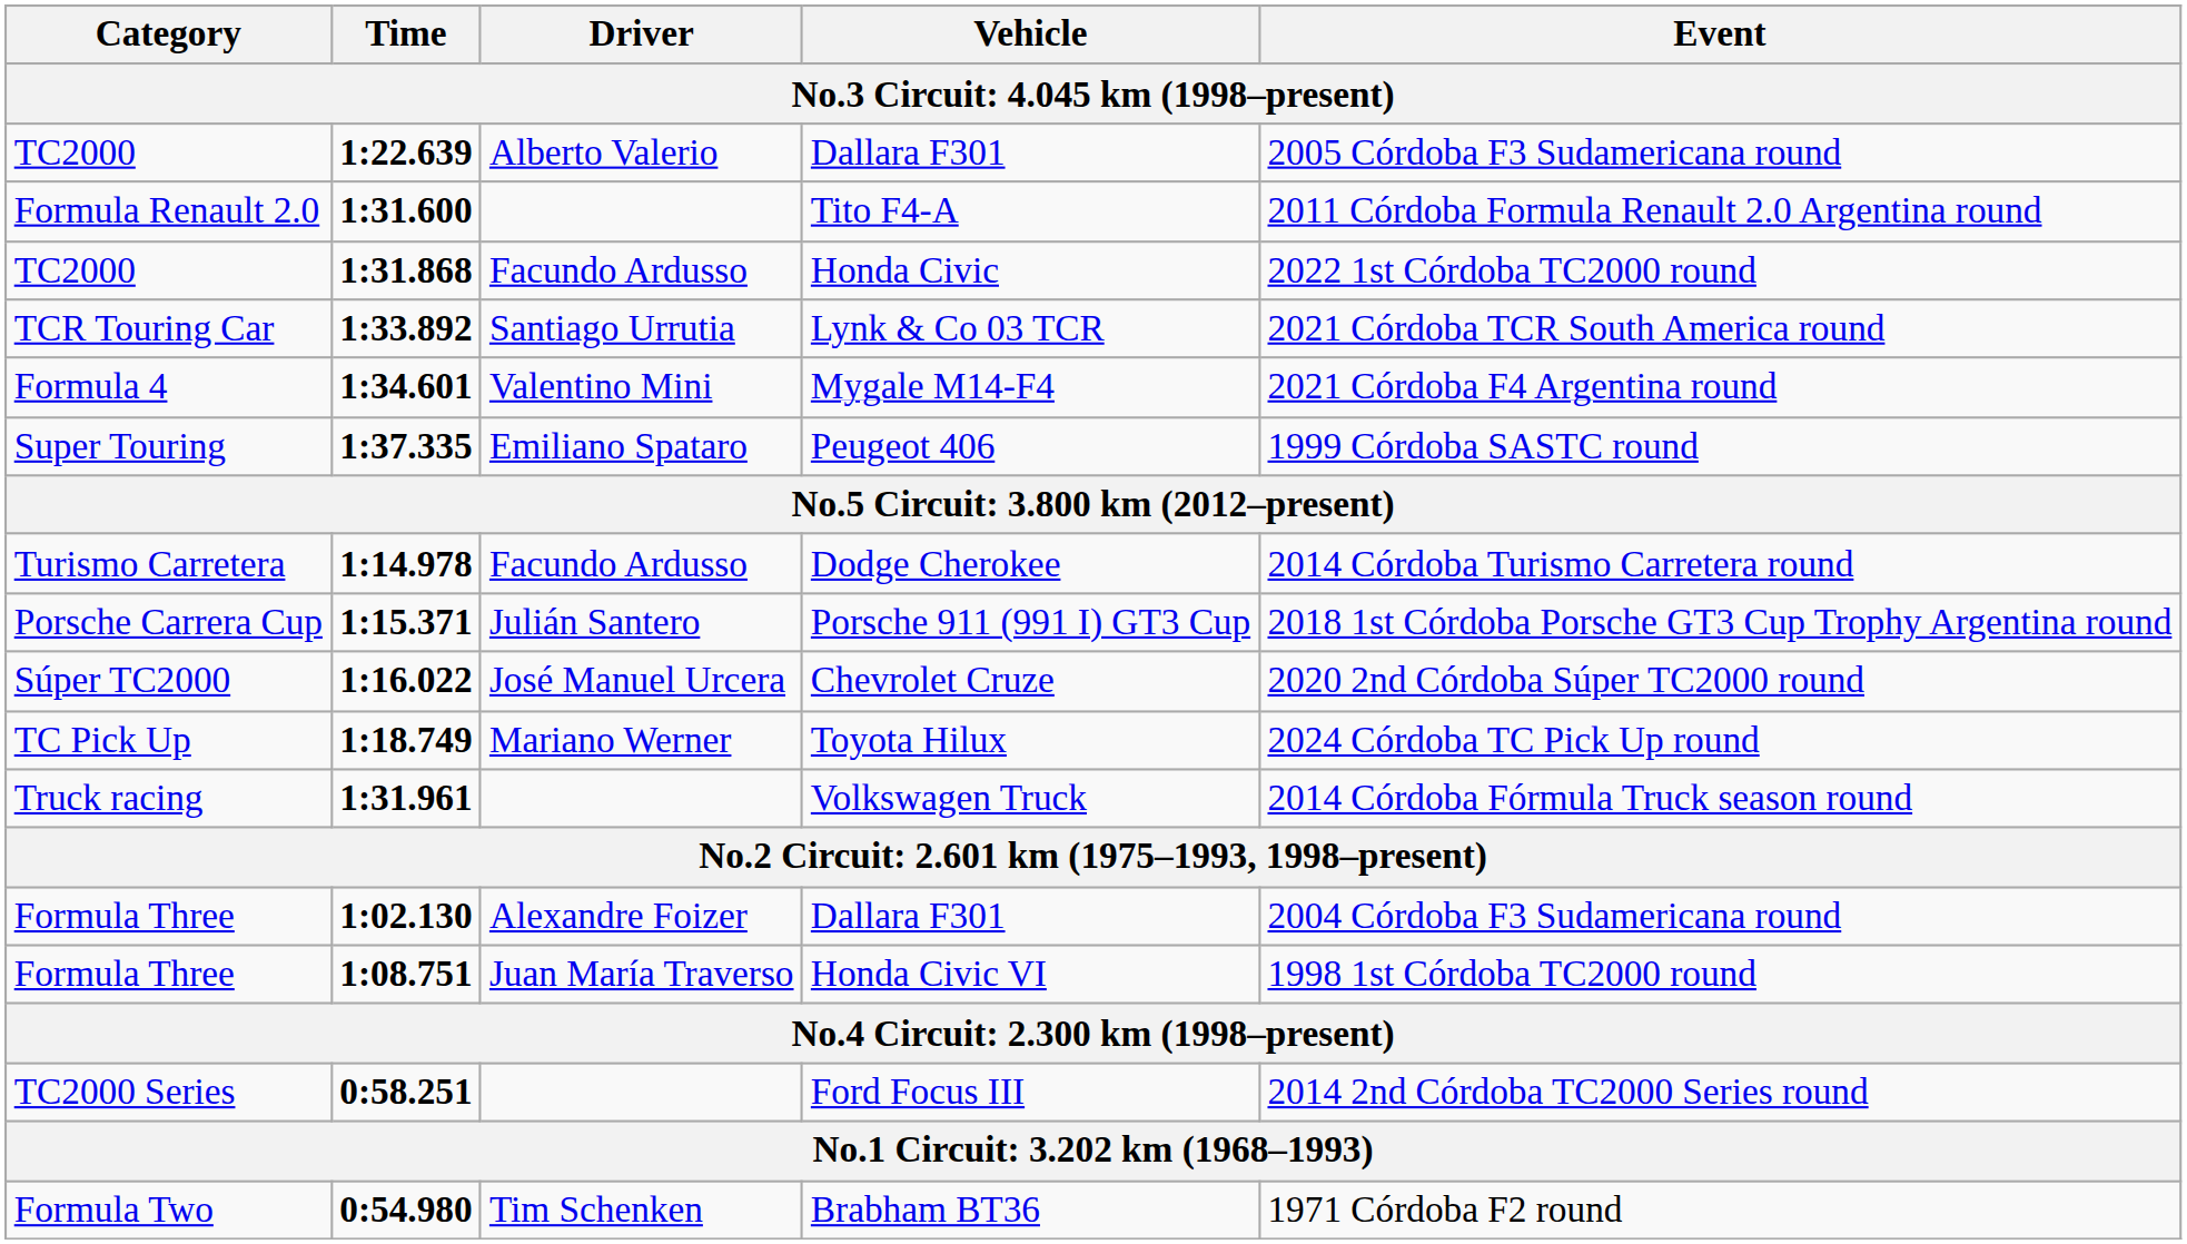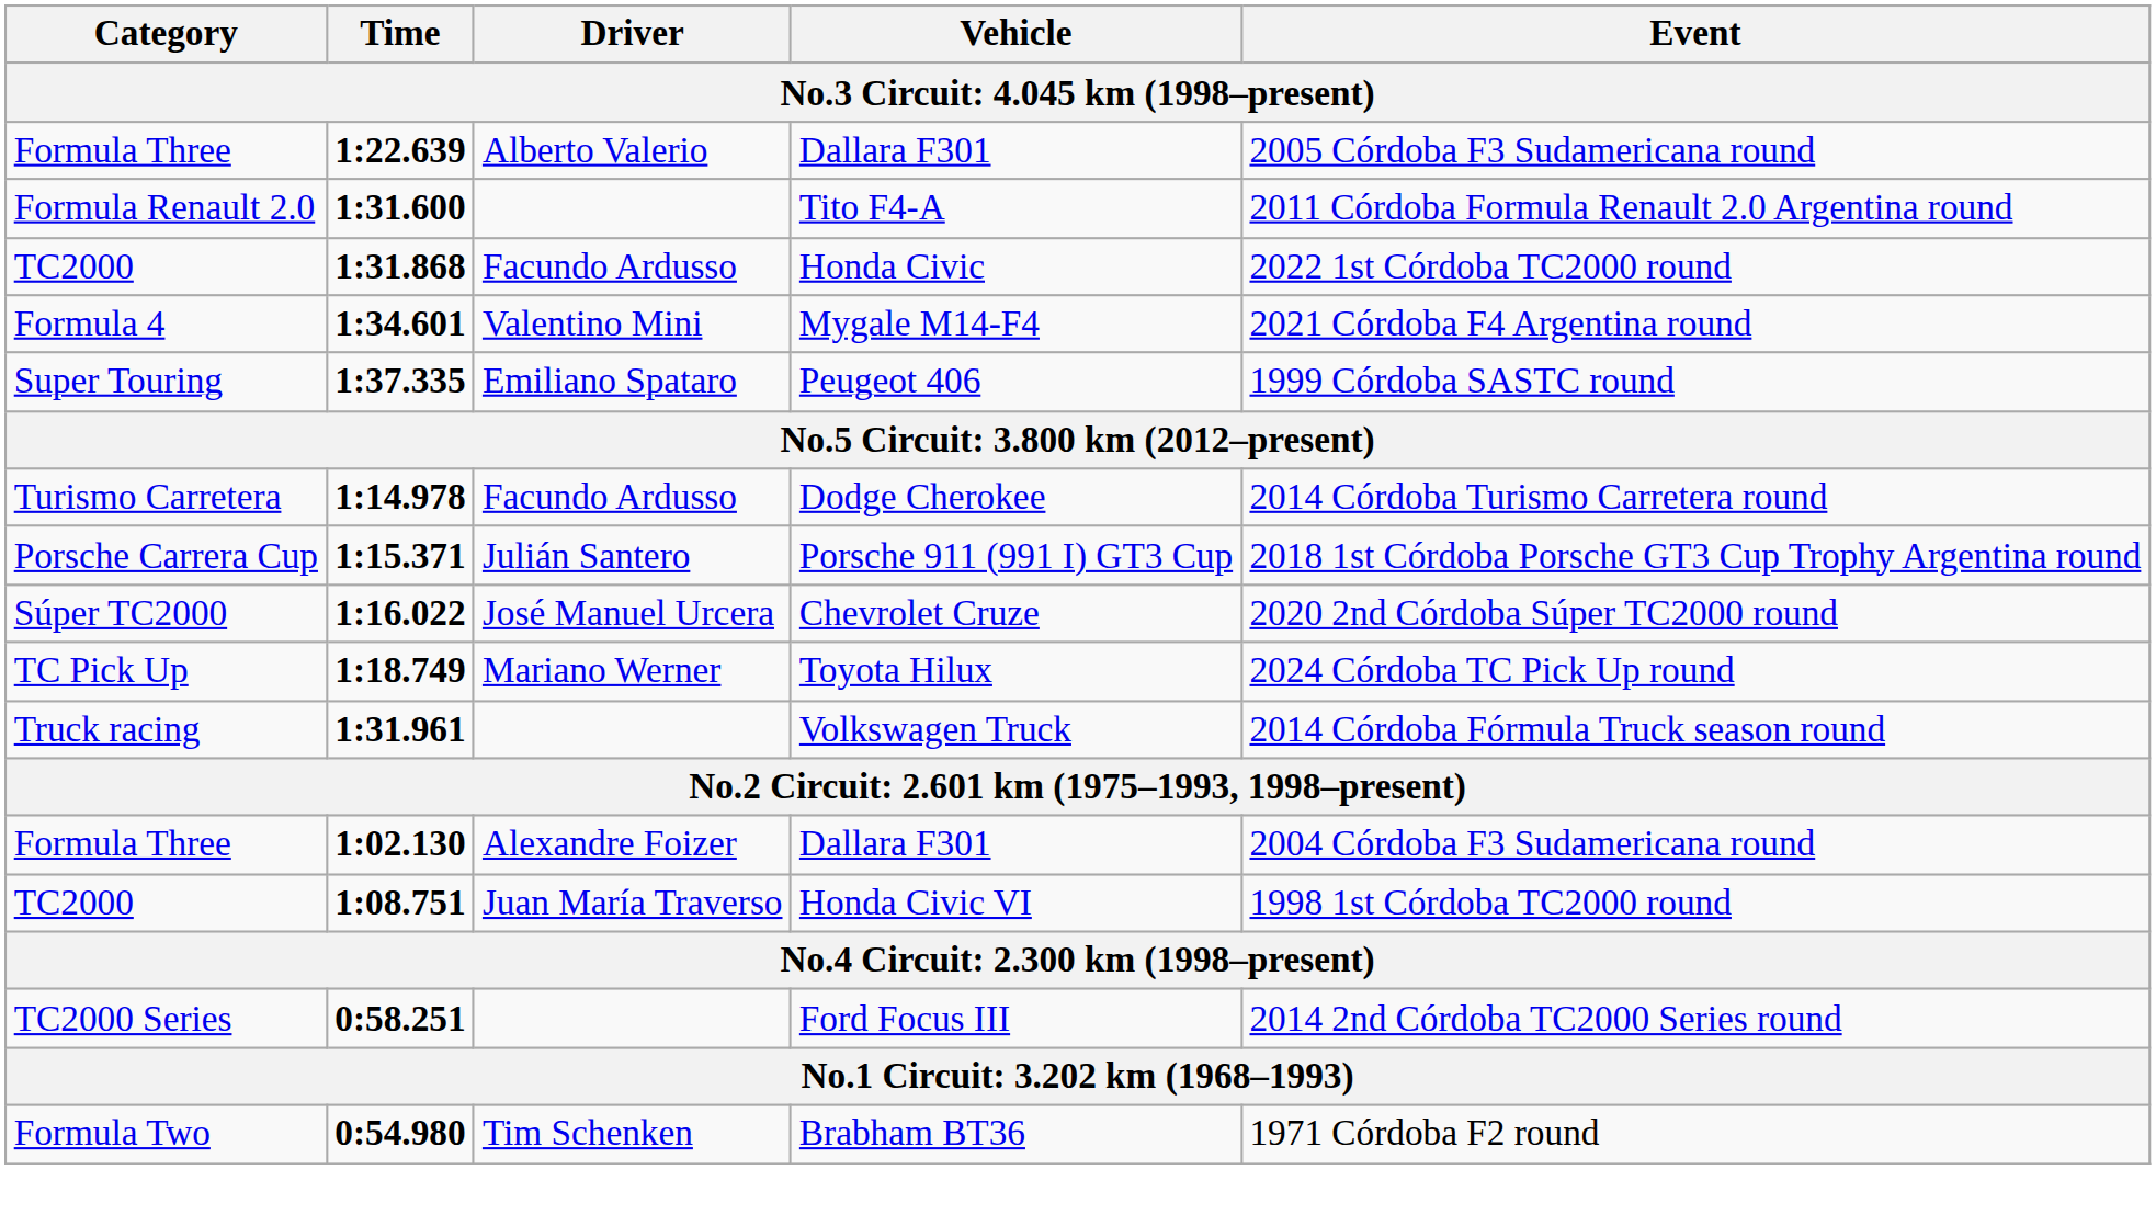 <table class="wikitable">
 <tr>
 <th>Category</th>
 <th>Time</th>
 <th>Driver</th>
 <th>Vehicle</th>
 <th>Event</th>
 </tr>
 <tr>
 <th colspan=5>No.3 Circuit: 4.045 km (1998–present)</th>
 </tr>
 <tr>
-<td><a href='#'>TC2000</a></td>
+<td><a href='#'>Formula Three</a></td>
 <td><strong>1:22.639</strong></td>
 <td><a href='#'>Alberto Valerio</a></td>
 <td><a href='#'>Dallara F301</a></td>
 <td><a href='#'>2005 Córdoba F3 Sudamericana round</a></td>
 </tr>
 <tr>
 <td><a href='#'>Formula Renault 2.0</a></td>
 <td><strong>1:31.600</strong></td>
 <td></td>
 <td><a href='#'>Tito F4-A</a></td>
 <td><a href='#'>2011 Córdoba Formula Renault 2.0 Argentina round</a></td>
 </tr>
 <tr>
 <td><a href='#'>TC2000</a></td>
 <td><strong>1:31.868</strong></td>
 <td><a href='#'>Facundo Ardusso</a></td>
 <td><a href='#'>Honda Civic</a></td>
 <td><a href='#'>2022 1st Córdoba TC2000 round</a></td>
-</tr>
-<tr>
-<td><a href='#'>TCR Touring Car</a></td>
-<td><strong>1:33.892</strong></td>
-<td><a href='#'>Santiago Urrutia</a></td>
-<td><a href='#'>Lynk & Co 03 TCR</a></td>
-<td><a href='#'>2021 Córdoba TCR South America round</a></td>
 </tr>
 <tr>
 <td><a href='#'>Formula 4</a></td>
 <td><strong>1:34.601</strong></td>
 <td><a href='#'>Valentino Mini</a></td>
 <td><a href='#'>Mygale M14-F4</a></td>
 <td><a href='#'>2021 Córdoba F4 Argentina round</a></td>
 </tr>
 <tr>
 <td><a href='#'>Super Touring</a></td>
 <td><strong>1:37.335</strong></td>
 <td><a href='#'>Emiliano Spataro</a></td>
 <td><a href='#'>Peugeot 406</a></td>
 <td><a href='#'>1999 Córdoba SASTC round</a></td>
 </tr>
 <tr>
 <th colspan=5>No.5 Circuit: 3.800 km (2012–present)</th>
 </tr>
 <tr>
 <td><a href='#'>Turismo Carretera</a></td>
 <td><strong>1:14.978</strong></td>
 <td><a href='#'>Facundo Ardusso</a></td>
 <td><a href='#'>Dodge Cherokee</a></td>
 <td><a href='#'>2014 Córdoba Turismo Carretera round</a></td>
 </tr>
 <tr>
 <td><a href='#'>Porsche Carrera Cup</a></td>
 <td><strong>1:15.371</strong></td>
 <td><a href='#'>Julián Santero</a></td>
 <td><a href='#'>Porsche 911 (991 I) GT3 Cup</a></td>
 <td><a href='#'>2018 1st Córdoba Porsche GT3 Cup Trophy Argentina round</a></td>
 </tr>
 <tr>
 <td><a href='#'>Súper TC2000</a></td>
 <td><strong>1:16.022</strong></td>
 <td><a href='#'>José Manuel Urcera</a></td>
 <td><a href='#'>Chevrolet Cruze</a></td>
 <td><a href='#'>2020 2nd Córdoba Súper TC2000 round</a></td>
 </tr>
 <tr>
 <td><a href='#'>TC Pick Up</a></td>
 <td><strong>1:18.749</strong></td>
 <td><a href='#'>Mariano Werner</a></td>
 <td><a href='#'>Toyota Hilux</a></td>
 <td><a href='#'>2024 Córdoba TC Pick Up round</a></td>
 </tr>
 <tr>
 <td><a href='#'>Truck racing</a></td>
 <td><strong>1:31.961</strong></td>
 <td></td>
 <td><a href='#'>Volkswagen Truck</a></td>
 <td><a href='#'>2014 Córdoba Fórmula Truck season round</a></td>
 </tr>
 <tr>
 <th colspan=5>No.2 Circuit: 2.601 km (1975–1993, 1998–present)</th>
 </tr>
 <tr>
 <td><a href='#'>Formula Three</a></td>
 <td><strong>1:02.130</strong></td>
 <td><a href='#'>Alexandre Foizer</a></td>
 <td><a href='#'>Dallara F301</a></td>
 <td><a href='#'>2004 Córdoba F3 Sudamericana round</a></td>
 </tr>
 <tr>
-<td><a href='#'>Formula Three</a></td>
+<td><a href='#'>TC2000</a></td>
 <td><strong>1:08.751</strong></td>
 <td><a href='#'>Juan María Traverso</a></td>
 <td><a href='#'>Honda Civic VI</a></td>
 <td><a href='#'>1998 1st Córdoba TC2000 round</a></td>
 </tr>
 <tr>
 <th colspan=5>No.4 Circuit: 2.300 km (1998–present)</th>
 </tr>
 <tr>
 <td><a href='#'>TC2000 Series</a></td>
 <td><strong>0:58.251</strong></td>
 <td></td>
 <td><a href='#'>Ford Focus III</a></td>
 <td><a href='#'>2014 2nd Córdoba TC2000 Series round</a></td>
 </tr>
 <tr>
 <th colspan=5>No.1 Circuit: 3.202 km (1968–1993)</th>
 </tr>
 <tr>
 <td><a href='#'>Formula Two</a></td>
 <td><strong>0:54.980</strong></td>
 <td><a href='#'>Tim Schenken</a></td>
 <td><a href='#'>Brabham BT36</a></td>
 <td>1971 Córdoba F2 round</td>
 </tr>
 <tr>
 </tr>
 </table>
